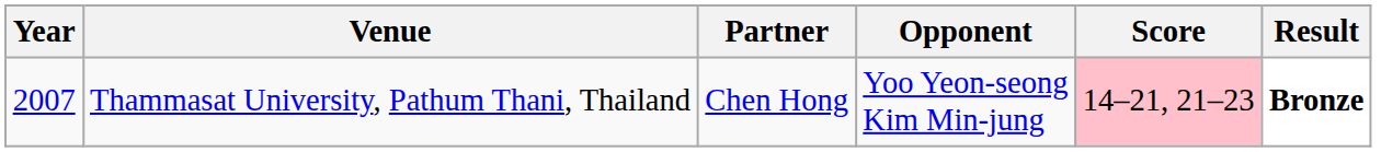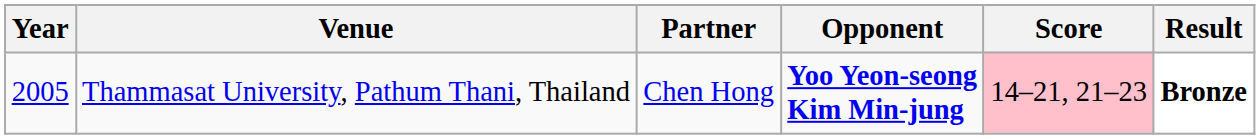 <table class="sortable wikitable" style="font-size: 90%;">
 <tr>
 <th>Year</th>
 <th>Venue</th>
 <th>Partner</th>
 <th>Opponent</th>
 <th>Score</th>
 <th>Result</th>
 </tr>
 <tr>
-<td align="center"><a href='#'>2007</a></td>
+<td align="center"><a href='#'>2005</a></td>
 <td align="left"><a href='#'>Thammasat University</a>, <a href='#'>Pathum Thani</a>, Thailand</td>
 <td align="left"> <a href='#'>Chen Hong</a></td>
-<td align="left"> <a href='#'>Yoo Yeon-seong</a><br> <a href='#'>Kim Min-jung</a></td>
+<td align="left"><strong> <a href='#'>Yoo Yeon-seong</a><br> <a href='#'>Kim Min-jung</a></strong></td>
 <td align="left" style="background: pink;">14–21, 21–23</td>
 <td style="text-align:left; background:white"> <strong>Bronze</strong></td>
 </tr>
 </table>
